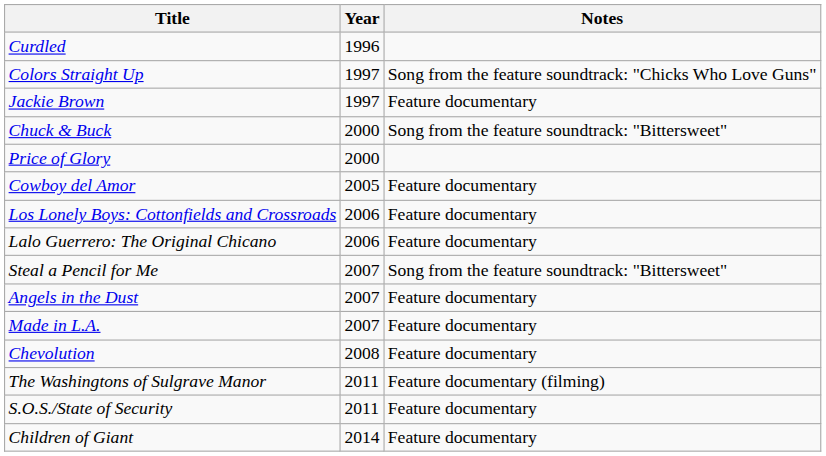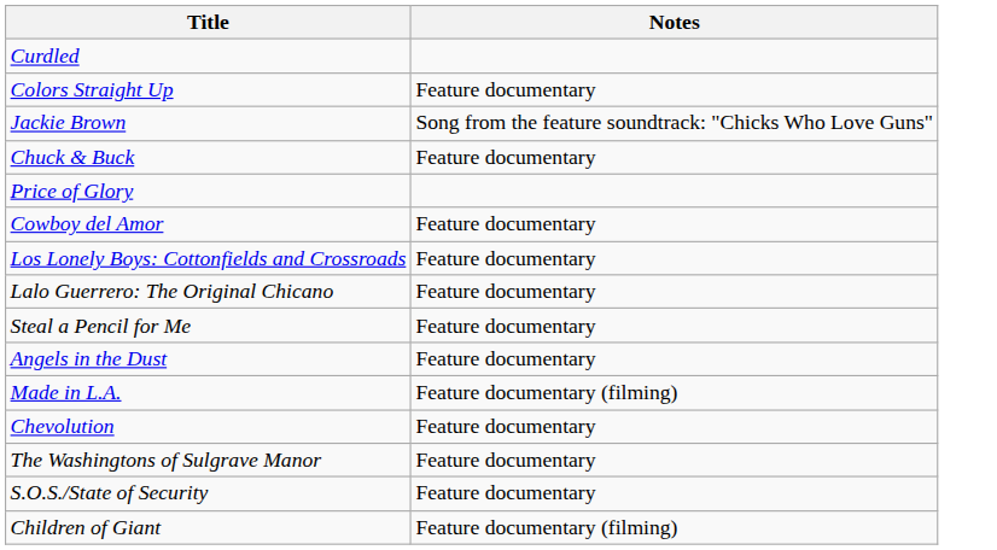 <table class="wikitable">
 <tr>
 <th>Title</th>
-<th>Year</th>
 <th>Notes</th>
 </tr>
 <tr>
 <td><em><a href='#'>Curdled</a></em></td>
-<td>1996</td>
 <td></td>
 </tr>
 <tr>
 <td><em><a href='#'>Colors Straight Up</a></em></td>
-<td>1997</td>
+<td>Feature documentary</td>
+</tr>
+<tr>
+<td><em><a href='#'>Jackie Brown</a></em></td>
 <td>Song from the feature soundtrack: "Chicks Who Love Guns"</td>
 </tr>
 <tr>
-<td><em><a href='#'>Jackie Brown</a></em></td>
-<td>1997</td>
+<td><em><a href='#'>Chuck & Buck</a></em></td>
 <td>Feature documentary</td>
 </tr>
 <tr>
-<td><em><a href='#'>Chuck & Buck</a></em></td>
-<td>2000</td>
-<td>Song from the feature soundtrack: "Bittersweet"</td>
-</tr>
-<tr>
 <td><em><a href='#'>Price of Glory</a></em></td>
-<td>2000</td>
 <td></td>
 </tr>
 <tr>
 <td><em><a href='#'>Cowboy del Amor</a></em></td>
-<td>2005</td>
 <td>Feature documentary</td>
 </tr>
 <tr>
 <td><em><a href='#'>Los Lonely Boys: Cottonfields and Crossroads</a></em></td>
-<td>2006</td>
 <td>Feature documentary</td>
 </tr>
 <tr>
 <td><em>Lalo Guerrero: The Original Chicano</em></td>
-<td>2006</td>
 <td>Feature documentary</td>
 </tr>
 <tr>
 <td><em>Steal a Pencil for Me</em></td>
-<td>2007</td>
-<td>Song from the feature soundtrack: "Bittersweet"</td>
+<td>Feature documentary</td>
 </tr>
 <tr>
 <td><em><a href='#'>Angels in the Dust</a></em></td>
-<td>2007</td>
 <td>Feature documentary</td>
 </tr>
 <tr>
 <td><em><a href='#'>Made in L.A.</a></em></td>
-<td>2007</td>
-<td>Feature documentary</td>
+<td>Feature documentary (filming)</td>
 </tr>
 <tr>
 <td><em><a href='#'>Chevolution</a></em></td>
-<td>2008</td>
 <td>Feature documentary</td>
 </tr>
 <tr>
 <td><em>The Washingtons of Sulgrave Manor</em></td>
-<td>2011</td>
-<td>Feature documentary (filming)</td>
+<td>Feature documentary</td>
 </tr>
 <tr>
 <td><em>S.O.S./State of Security</em></td>
-<td>2011</td>
 <td>Feature documentary</td>
 </tr>
 <tr>
 <td><em>Children of Giant</em></td>
-<td>2014</td>
-<td>Feature documentary</td>
+<td>Feature documentary (filming)</td>
 </tr>
 </table>
